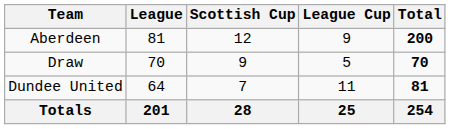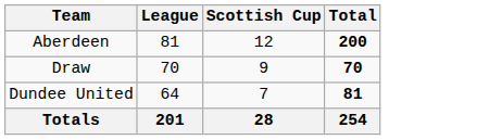 <table class="wikitable sortable" style="font-size:95%; text-align:center">
 <tr>
 <th>Team</th>
 <th>League</th>
 <th>Scottish Cup</th>
-<th>League Cup</th>
 <th>Total</th>
 </tr>
 <tr>
 <td>Aberdeen</td>
 <td>81</td>
 <td>12</td>
-<td>9</td>
 <td><strong>200</strong></td>
 </tr>
 <tr>
 <td>Draw</td>
 <td>70</td>
 <td>9</td>
-<td>5</td>
 <td><strong>70</strong></td>
 </tr>
 <tr>
 <td>Dundee United</td>
 <td>64</td>
 <td>7</td>
-<td>11</td>
 <td><strong>81</strong></td>
 </tr>
 <tr class=sortbottom>
 <th>Totals</th>
 <th>201</th>
 <th>28</th>
-<th>25</th>
 <th>254</th>
 </tr>
 </table>
